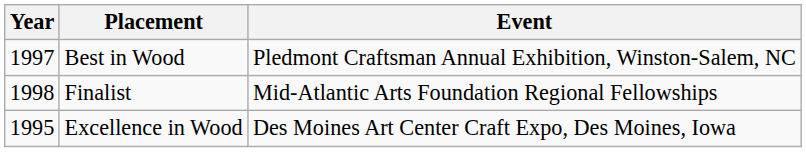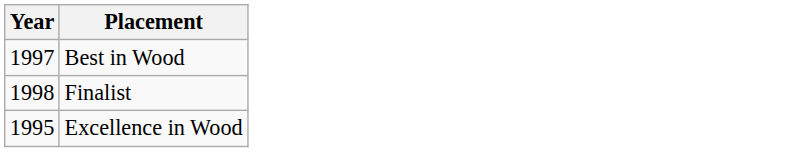 <table class="wikitable sortable">
 <tr>
 <th>Year</th>
 <th>Placement</th>
-<th>Event</th>
 </tr>
 <tr>
 <td>1997</td>
 <td>Best in Wood</td>
-<td>Pledmont Craftsman Annual Exhibition, Winston-Salem, NC</td>
 </tr>
 <tr>
 <td>1998</td>
 <td>Finalist</td>
-<td>Mid-Atlantic Arts Foundation Regional Fellowships</td>
 </tr>
 <tr>
 <td>1995</td>
 <td>Excellence in Wood</td>
-<td>Des Moines Art Center Craft Expo, Des Moines, Iowa</td>
 </tr>
 </table>
